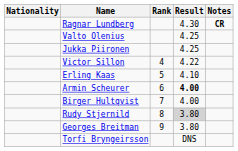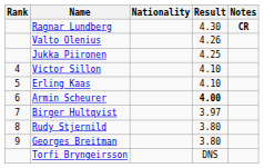 <table class="wikitable sortable" style="text-align:center">
 <tr>
+<th>Rank</th>
+<th>Name</th>
 <th>Nationality</th>
-<th>Name</th>
-<th>Rank</th>
 <th>Result</th>
 <th>Notes</th>
 </tr>
 <tr>
+<td></td>
+<td align=left><a href='#'>Ragnar Lundberg</a></td>
 <td align=left></td>
-<td align=left><a href='#'>Ragnar Lundberg</a></td>
-<td></td>
 <td>4.30</td>
 <td><strong>CR</strong></td>
 </tr>
 <tr>
+<td></td>
+<td align=left><a href='#'>Valto Olenius</a></td>
 <td align=left></td>
-<td align=left><a href='#'>Valto Olenius</a></td>
+<td>4.26</td>
 <td></td>
+</tr>
+<tr>
+<td></td>
+<td align=left><a href='#'>Jukka Piironen</a></td>
+<td align=left></td>
 <td>4.25</td>
 <td></td>
 </tr>
 <tr>
+<td>4</td>
+<td align=left><a href='#'>Victor Sillon</a></td>
 <td align=left></td>
-<td align=left><a href='#'>Jukka Piironen</a></td>
-<td></td>
-<td>4.25</td>
-<td></td>
-</tr>
-<tr>
-<td align=left></td>
-<td align=left><a href='#'>Victor Sillon</a></td>
-<td>4</td>
-<td>4.22</td>
-<td></td>
-</tr>
-<tr>
-<td align=left></td>
-<td align=left><a href='#'>Erling Kaas</a></td>
-<td>5</td>
 <td>4.10</td>
 <td></td>
 </tr>
 <tr>
+<td>5</td>
+<td align=left><a href='#'>Erling Kaas</a></td>
 <td align=left></td>
+<td>4.10</td>
+<td></td>
+</tr>
+<tr>
+<td>6</td>
 <td align=left><a href='#'>Armin Scheurer</a></td>
-<td>6</td>
+<td align=left></td>
 <td><strong>4.00</strong></td>
 <td></td>
 </tr>
 <tr>
+<td>7</td>
+<td align=left><a href='#'>Birger Hultqvist</a></td>
 <td align=left></td>
-<td align=left><a href='#'>Birger Hultqvist</a></td>
-<td>7</td>
-<td>4.00</td>
+<td>3.97</td>
 <td></td>
 </tr>
 <tr>
+<td>8</td>
+<td align=left><a href='#'>Rudy Stjernild</a></td>
 <td align=left></td>
-<td align=left><a href='#'>Rudy Stjernild</a></td>
-<td>8</td>
-<td style="background: lightgrey;">3.80</td>
-<td></td>
-</tr>
-<tr>
-<td align=left></td>
-<td align=left><a href='#'>Georges Breitman</a></td>
-<td>9</td>
 <td>3.80</td>
 <td></td>
 </tr>
 <tr>
+<td>9</td>
+<td align=left><a href='#'>Georges Breitman</a></td>
 <td align=left></td>
+<td>3.80</td>
+<td></td>
+</tr>
+<tr>
+<td></td>
 <td align=left><a href='#'>Torfi Bryngeirsson</a></td>
-<td></td>
+<td align=left></td>
 <td>DNS</td>
 <td></td>
 </tr>
 </table>
